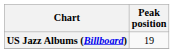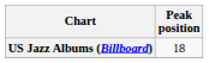 <table class="wikitable sortable plainrowheaders" style="text-align:center">
 <tr>
 <th scope="col">Chart</th>
 <th scope="col">Peak<br>position</th>
 </tr>
 <tr>
 <th scope="row">US Jazz Albums (<em><a href='#'>Billboard</a></em>)</th>
-<td>19</td>
+<td>18</td>
 </tr>
 <tr>
 </tr>
 </table>
